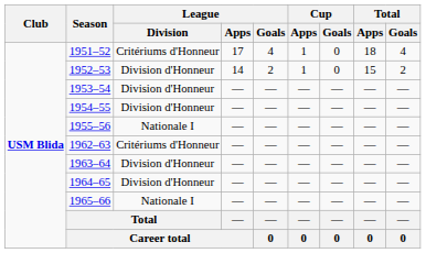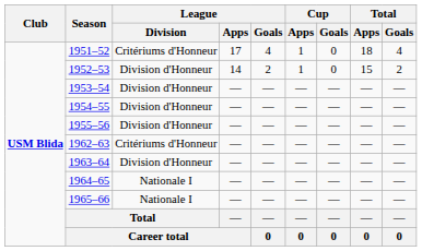 <table class="wikitable" style="text-align: center">
 <tr>
 <th rowspan="2">Club</th>
 <th rowspan="2">Season</th>
 <th colspan="3">League</th>
 <th colspan="2">Cup</th>
 <th colspan="2">Total</th>
 </tr>
 <tr>
 <th>Division</th>
 <th>Apps</th>
 <th>Goals</th>
 <th>Apps</th>
 <th>Goals</th>
 <th>Apps</th>
 <th>Goals</th>
 </tr>
 <tr>
 <td rowspan="11" valign="center"><strong><a href='#'>USM Blida</a></strong></td>
 <td><a href='#'>1951–52</a></td>
 <td>Critériums d'Honneur</td>
 <td>17</td>
 <td>4</td>
 <td>1</td>
 <td>0</td>
 <td>18</td>
 <td>4</td>
 </tr>
 <tr>
 <td><a href='#'>1952–53</a></td>
 <td>Division d'Honneur</td>
 <td>14</td>
 <td>2</td>
 <td>1</td>
 <td>0</td>
 <td>15</td>
 <td>2</td>
 </tr>
 <tr>
 <td><a href='#'>1953–54</a></td>
 <td>Division d'Honneur</td>
 <td>—</td>
 <td>—</td>
 <td>—</td>
 <td>—</td>
 <td>—</td>
 <td>—</td>
 </tr>
 <tr>
 <td><a href='#'>1954–55</a></td>
 <td>Division d'Honneur</td>
 <td>—</td>
 <td>—</td>
 <td>—</td>
 <td>—</td>
 <td>—</td>
 <td>—</td>
 </tr>
 <tr>
 <td><a href='#'>1955–56</a></td>
-<td>Nationale I</td>
+<td>Division d'Honneur</td>
 <td>—</td>
 <td>—</td>
 <td>—</td>
 <td>—</td>
 <td>—</td>
 <td>—</td>
 </tr>
 <tr>
 <td><a href='#'>1962–63</a></td>
 <td>Critériums d'Honneur</td>
 <td>—</td>
 <td>—</td>
 <td>—</td>
 <td>—</td>
 <td>—</td>
 <td>—</td>
 </tr>
 <tr>
 <td><a href='#'>1963–64</a></td>
 <td>Division d'Honneur</td>
 <td>—</td>
 <td>—</td>
 <td>—</td>
 <td>—</td>
 <td>—</td>
 <td>—</td>
 </tr>
 <tr>
 <td><a href='#'>1964–65</a></td>
-<td>Division d'Honneur</td>
+<td>Nationale I</td>
 <td>—</td>
 <td>—</td>
 <td>—</td>
 <td>—</td>
 <td>—</td>
 <td>—</td>
 </tr>
 <tr>
 <td><a href='#'>1965–66</a></td>
 <td>Nationale I</td>
 <td>—</td>
 <td>—</td>
 <td>—</td>
 <td>—</td>
 <td>—</td>
 <td>—</td>
 </tr>
 <tr>
 <th colspan="2">Total</th>
 <th>—</th>
 <th>—</th>
 <th>—</th>
 <th>—</th>
 <th>—</th>
 <th>—</th>
 </tr>
 <tr>
 <th colspan="3">Career total</th>
 <th>0</th>
 <th>0</th>
 <th>0</th>
 <th>0</th>
 <th>0</th>
 </tr>
 </table>
